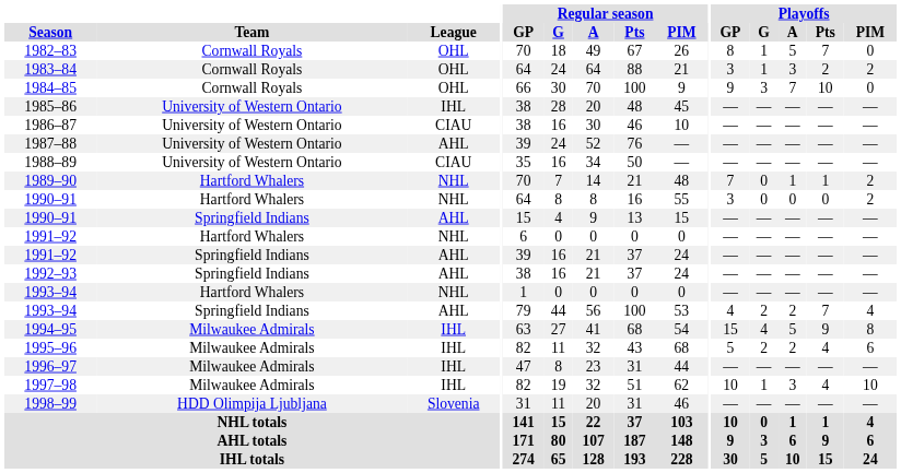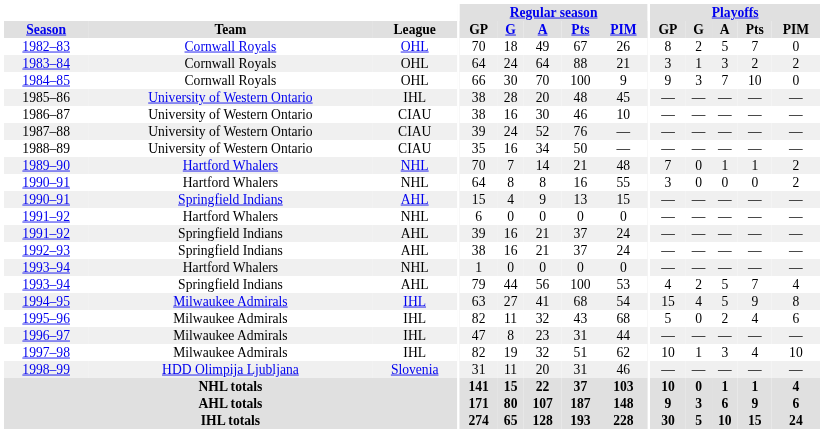 <table border="0" cellpadding="1" cellspacing="0" style="text-align:center; width:60em">
 <tr bgcolor="#e0e0e0">
 <th colspan="3" bgcolor="#ffffff"></th>
 <th rowspan="99" bgcolor="#ffffff"></th>
 <th colspan="5"><a href='#'>Regular season</a></th>
 <th rowspan="99" bgcolor="#ffffff"></th>
 <th colspan="5"><a href='#'>Playoffs</a></th>
 </tr>
 <tr bgcolor="#e0e0e0">
 <th><a href='#'>Season</a></th>
 <th>Team</th>
 <th>League</th>
 <th>GP</th>
 <th><a href='#'>G</a></th>
 <th><a href='#'>A</a></th>
 <th><a href='#'>Pts</a></th>
 <th><a href='#'>PIM</a></th>
 <th>GP</th>
 <th>G</th>
 <th>A</th>
 <th>Pts</th>
 <th>PIM</th>
 </tr>
 <tr>
 <td><a href='#'>1982–83</a></td>
 <td><a href='#'>Cornwall Royals</a></td>
 <td><a href='#'>OHL</a></td>
 <td>70</td>
 <td>18</td>
 <td>49</td>
 <td>67</td>
 <td>26</td>
 <td>8</td>
-<td>1</td>
+<td>2</td>
 <td>5</td>
 <td>7</td>
 <td>0</td>
 </tr>
 <tr bgcolor="#f0f0f0">
 <td><a href='#'>1983–84</a></td>
 <td>Cornwall Royals</td>
 <td>OHL</td>
 <td>64</td>
 <td>24</td>
 <td>64</td>
 <td>88</td>
 <td>21</td>
 <td>3</td>
 <td>1</td>
 <td>3</td>
 <td>2</td>
 <td>2</td>
 </tr>
 <tr>
 <td><a href='#'>1984–85</a></td>
 <td>Cornwall Royals</td>
 <td>OHL</td>
 <td>66</td>
 <td>30</td>
 <td>70</td>
 <td>100</td>
 <td>9</td>
 <td>9</td>
 <td>3</td>
 <td>7</td>
 <td>10</td>
 <td>0</td>
 </tr>
 <tr bgcolor="#f0f0f0">
 <td>1985–86</td>
 <td><a href='#'>University of Western Ontario</a></td>
 <td>IHL</td>
 <td>38</td>
 <td>28</td>
 <td>20</td>
 <td>48</td>
 <td>45</td>
 <td>—</td>
 <td>—</td>
 <td>—</td>
 <td>—</td>
 <td>—</td>
 </tr>
 <tr>
 <td>1986–87</td>
 <td>University of Western Ontario</td>
 <td>CIAU</td>
 <td>38</td>
 <td>16</td>
 <td>30</td>
 <td>46</td>
 <td>10</td>
 <td>—</td>
 <td>—</td>
 <td>—</td>
 <td>—</td>
 <td>—</td>
 </tr>
 <tr bgcolor="#f0f0f0">
 <td>1987–88</td>
 <td>University of Western Ontario</td>
-<td>AHL</td>
+<td>CIAU</td>
 <td>39</td>
 <td>24</td>
 <td>52</td>
 <td>76</td>
 <td>—</td>
 <td>—</td>
 <td>—</td>
 <td>—</td>
 <td>—</td>
 <td>—</td>
 </tr>
 <tr>
 <td>1988–89</td>
 <td>University of Western Ontario</td>
 <td>CIAU</td>
 <td>35</td>
 <td>16</td>
 <td>34</td>
 <td>50</td>
 <td>—</td>
 <td>—</td>
 <td>—</td>
 <td>—</td>
 <td>—</td>
 <td>—</td>
 </tr>
 <tr bgcolor="#f0f0f0">
 <td><a href='#'>1989–90</a></td>
 <td><a href='#'>Hartford Whalers</a></td>
 <td><a href='#'>NHL</a></td>
 <td>70</td>
 <td>7</td>
 <td>14</td>
 <td>21</td>
 <td>48</td>
 <td>7</td>
 <td>0</td>
 <td>1</td>
 <td>1</td>
 <td>2</td>
 </tr>
 <tr>
 <td><a href='#'>1990–91</a></td>
 <td>Hartford Whalers</td>
 <td>NHL</td>
 <td>64</td>
 <td>8</td>
 <td>8</td>
 <td>16</td>
 <td>55</td>
 <td>3</td>
 <td>0</td>
 <td>0</td>
 <td>0</td>
 <td>2</td>
 </tr>
 <tr bgcolor="#f0f0f0">
 <td><a href='#'>1990–91</a></td>
 <td><a href='#'>Springfield Indians</a></td>
 <td><a href='#'>AHL</a></td>
 <td>15</td>
 <td>4</td>
 <td>9</td>
 <td>13</td>
 <td>15</td>
 <td>—</td>
 <td>—</td>
 <td>—</td>
 <td>—</td>
 <td>—</td>
 </tr>
 <tr>
 <td><a href='#'>1991–92</a></td>
 <td>Hartford Whalers</td>
 <td>NHL</td>
 <td>6</td>
 <td>0</td>
 <td>0</td>
 <td>0</td>
 <td>0</td>
 <td>—</td>
 <td>—</td>
 <td>—</td>
 <td>—</td>
 <td>—</td>
 </tr>
 <tr bgcolor="#f0f0f0">
 <td><a href='#'>1991–92</a></td>
 <td>Springfield Indians</td>
 <td>AHL</td>
 <td>39</td>
 <td>16</td>
 <td>21</td>
 <td>37</td>
 <td>24</td>
 <td>—</td>
 <td>—</td>
 <td>—</td>
 <td>—</td>
 <td>—</td>
 </tr>
 <tr>
 <td><a href='#'>1992–93</a></td>
 <td>Springfield Indians</td>
 <td>AHL</td>
 <td>38</td>
 <td>16</td>
 <td>21</td>
 <td>37</td>
 <td>24</td>
 <td>—</td>
 <td>—</td>
 <td>—</td>
 <td>—</td>
 <td>—</td>
 </tr>
 <tr bgcolor="#f0f0f0">
 <td><a href='#'>1993–94</a></td>
 <td>Hartford Whalers</td>
 <td>NHL</td>
 <td>1</td>
 <td>0</td>
 <td>0</td>
 <td>0</td>
 <td>0</td>
 <td>—</td>
 <td>—</td>
 <td>—</td>
 <td>—</td>
 <td>—</td>
 </tr>
 <tr>
 <td><a href='#'>1993–94</a></td>
 <td>Springfield Indians</td>
 <td>AHL</td>
 <td>79</td>
 <td>44</td>
 <td>56</td>
 <td>100</td>
 <td>53</td>
 <td>4</td>
 <td>2</td>
-<td>2</td>
+<td>5</td>
 <td>7</td>
 <td>4</td>
 </tr>
 <tr bgcolor="#f0f0f0">
 <td><a href='#'>1994–95</a></td>
 <td><a href='#'>Milwaukee Admirals</a></td>
 <td><a href='#'>IHL</a></td>
 <td>63</td>
 <td>27</td>
 <td>41</td>
 <td>68</td>
 <td>54</td>
 <td>15</td>
 <td>4</td>
 <td>5</td>
 <td>9</td>
 <td>8</td>
 </tr>
 <tr>
 <td><a href='#'>1995–96</a></td>
 <td>Milwaukee Admirals</td>
 <td>IHL</td>
 <td>82</td>
 <td>11</td>
 <td>32</td>
 <td>43</td>
 <td>68</td>
 <td>5</td>
-<td>2</td>
+<td>0</td>
 <td>2</td>
 <td>4</td>
 <td>6</td>
 </tr>
 <tr bgcolor="#f0f0f0">
 <td><a href='#'>1996–97</a></td>
 <td>Milwaukee Admirals</td>
 <td>IHL</td>
 <td>47</td>
 <td>8</td>
 <td>23</td>
 <td>31</td>
 <td>44</td>
 <td>—</td>
 <td>—</td>
 <td>—</td>
 <td>—</td>
 <td>—</td>
 </tr>
 <tr>
 <td><a href='#'>1997–98</a></td>
 <td>Milwaukee Admirals</td>
 <td>IHL</td>
 <td>82</td>
 <td>19</td>
 <td>32</td>
 <td>51</td>
 <td>62</td>
 <td>10</td>
 <td>1</td>
 <td>3</td>
 <td>4</td>
 <td>10</td>
 </tr>
 <tr bgcolor="#f0f0f0">
 <td><a href='#'>1998–99</a></td>
 <td><a href='#'>HDD Olimpija Ljubljana</a></td>
 <td><a href='#'>Slovenia</a></td>
 <td>31</td>
 <td>11</td>
 <td>20</td>
 <td>31</td>
 <td>46</td>
 <td>—</td>
 <td>—</td>
 <td>—</td>
 <td>—</td>
 <td>—</td>
 </tr>
 <tr>
 </tr>
 <tr ALIGN="center" bgcolor="#e0e0e0">
 <th colspan="3">NHL totals</th>
 <th ALIGN="center">141</th>
 <th ALIGN="center">15</th>
 <th ALIGN="center">22</th>
 <th ALIGN="center">37</th>
 <th ALIGN="center">103</th>
 <th ALIGN="center">10</th>
 <th ALIGN="center">0</th>
 <th ALIGN="center">1</th>
 <th ALIGN="center">1</th>
 <th ALIGN="center">4</th>
 </tr>
 <tr>
 </tr>
 <tr ALIGN="center" bgcolor="#e0e0e0">
 <th colspan="3">AHL totals</th>
 <th ALIGN="center">171</th>
 <th ALIGN="center">80</th>
 <th ALIGN="center">107</th>
 <th ALIGN="center">187</th>
 <th ALIGN="center">148</th>
 <th ALIGN="center">9</th>
 <th ALIGN="center">3</th>
 <th ALIGN="center">6</th>
 <th ALIGN="center">9</th>
 <th ALIGN="center">6</th>
 </tr>
 <tr>
 </tr>
 <tr ALIGN="center" bgcolor="#e0e0e0">
 <th colspan="3">IHL totals</th>
 <th ALIGN="center">274</th>
 <th ALIGN="center">65</th>
 <th ALIGN="center">128</th>
 <th ALIGN="center">193</th>
 <th ALIGN="center">228</th>
 <th ALIGN="center">30</th>
 <th ALIGN="center">5</th>
 <th ALIGN="center">10</th>
 <th ALIGN="center">15</th>
 <th ALIGN="center">24</th>
 </tr>
 </table>
